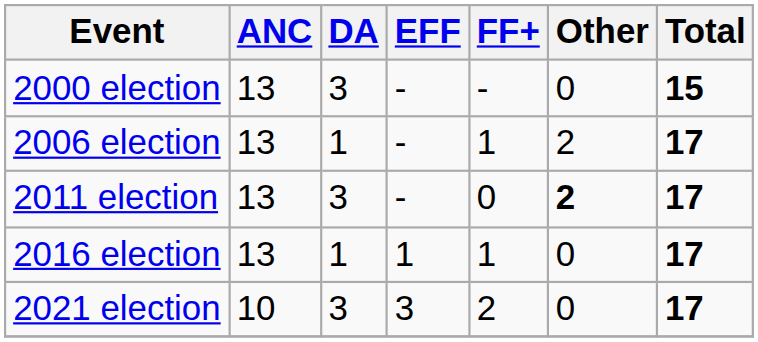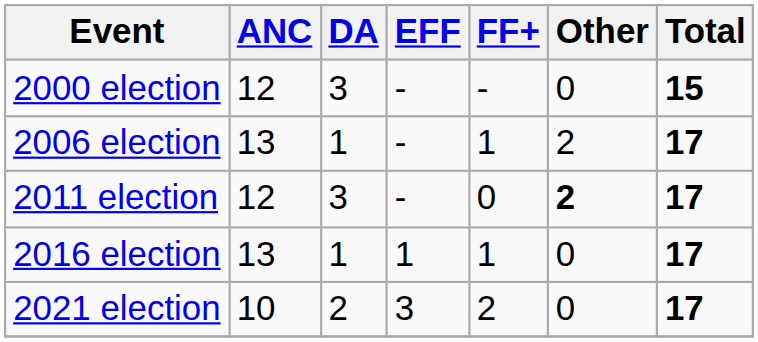 <table class="wikitable">
 <tr>
 <th>Event</th>
 <th><a href='#'>ANC</a></th>
 <th><a href='#'>DA</a></th>
 <th><a href='#'>EFF</a></th>
 <th><a href='#'>FF+</a></th>
 <th>Other</th>
 <th>Total</th>
 </tr>
 <tr>
 <td><a href='#'>2000 election</a></td>
-<td>13</td>
+<td>12</td>
 <td>3</td>
 <td>-</td>
 <td>-</td>
 <td>0</td>
 <td><strong>15</strong></td>
 </tr>
 <tr>
 <td><a href='#'>2006 election</a></td>
 <td>13</td>
 <td>1</td>
 <td>-</td>
 <td>1</td>
 <td>2</td>
 <td><strong>17</strong></td>
 </tr>
 <tr>
 <td><a href='#'>2011 election</a></td>
-<td>13</td>
+<td>12</td>
 <td>3</td>
 <td>-</td>
 <td>0</td>
 <td><strong>2</strong></td>
 <td><strong>17</strong></td>
 </tr>
 <tr>
 <td><a href='#'>2016 election</a></td>
 <td>13</td>
 <td>1</td>
 <td>1</td>
 <td>1</td>
 <td>0</td>
 <td><strong>17</strong></td>
 </tr>
 <tr>
 <td><a href='#'>2021 election</a></td>
 <td>10</td>
-<td>3</td>
+<td>2</td>
 <td>3</td>
 <td>2</td>
 <td>0</td>
 <td><strong>17</strong></td>
 </tr>
 <tr>
 </tr>
 </table>
